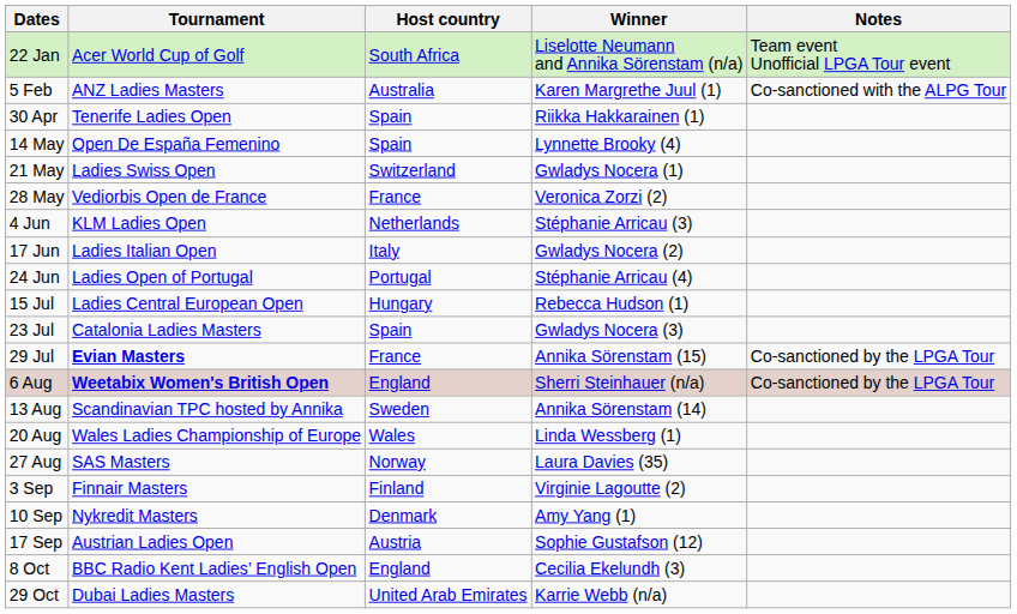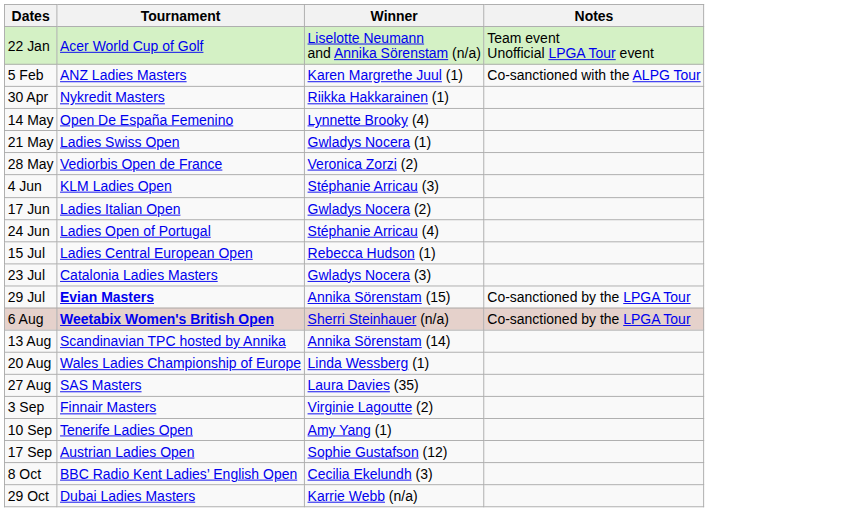 <table class="wikitable" style="font-size:95%">
 <tr>
 <th>Dates</th>
 <th>Tournament</th>
-<th>Host country</th>
 <th>Winner</th>
 <th>Notes</th>
 </tr>
 <tr style="background:#D4F1C5;">
 <td>22 Jan</td>
 <td><a href='#'>Acer World Cup of Golf</a></td>
-<td><a href='#'>South Africa</a></td>
 <td> <a href='#'>Liselotte Neumann</a><br>and <a href='#'>Annika Sörenstam</a> (n/a)</td>
 <td>Team event<br>Unofficial <a href='#'>LPGA Tour</a> event</td>
 </tr>
 <tr>
 <td>5 Feb</td>
 <td><a href='#'>ANZ Ladies Masters</a></td>
-<td><a href='#'>Australia</a></td>
 <td> <a href='#'>Karen Margrethe Juul</a> (1)</td>
 <td>Co-sanctioned with the <a href='#'>ALPG Tour</a></td>
 </tr>
 <tr>
 <td>30 Apr</td>
-<td><a href='#'>Tenerife Ladies Open</a></td>
-<td><a href='#'>Spain</a></td>
+<td><a href='#'>Nykredit Masters</a></td>
 <td> <a href='#'>Riikka Hakkarainen</a> (1)</td>
 <td></td>
 </tr>
 <tr>
 <td>14 May</td>
 <td><a href='#'>Open De España Femenino</a></td>
-<td><a href='#'>Spain</a></td>
 <td> <a href='#'>Lynnette Brooky</a> (4)</td>
 <td></td>
 </tr>
 <tr>
 <td>21 May</td>
 <td><a href='#'>Ladies Swiss Open</a></td>
-<td><a href='#'>Switzerland</a></td>
 <td> <a href='#'>Gwladys Nocera</a> (1)</td>
 <td></td>
 </tr>
 <tr>
 <td>28 May</td>
 <td><a href='#'>Vediorbis Open de France</a></td>
-<td><a href='#'>France</a></td>
 <td> <a href='#'>Veronica Zorzi</a> (2)</td>
 <td></td>
 </tr>
 <tr>
 <td>4 Jun</td>
 <td><a href='#'>KLM Ladies Open</a></td>
-<td><a href='#'>Netherlands</a></td>
 <td> <a href='#'>Stéphanie Arricau</a> (3)</td>
 <td></td>
 </tr>
 <tr>
 <td>17 Jun</td>
 <td><a href='#'>Ladies Italian Open</a></td>
-<td><a href='#'>Italy</a></td>
 <td> <a href='#'>Gwladys Nocera</a> (2)</td>
 <td></td>
 </tr>
 <tr>
 <td>24 Jun</td>
 <td><a href='#'>Ladies Open of Portugal</a></td>
-<td><a href='#'>Portugal</a></td>
 <td> <a href='#'>Stéphanie Arricau</a> (4)</td>
 <td></td>
 </tr>
 <tr>
 <td>15 Jul</td>
 <td><a href='#'>Ladies Central European Open</a></td>
-<td><a href='#'>Hungary</a></td>
 <td> <a href='#'>Rebecca Hudson</a> (1)</td>
 <td></td>
 </tr>
 <tr>
 <td>23 Jul</td>
 <td><a href='#'>Catalonia Ladies Masters</a></td>
-<td><a href='#'>Spain</a></td>
 <td> <a href='#'>Gwladys Nocera</a> (3)</td>
 <td></td>
 </tr>
 <tr>
 <td>29 Jul</td>
 <td><strong><a href='#'>Evian Masters</a></strong></td>
-<td><a href='#'>France</a></td>
 <td> <a href='#'>Annika Sörenstam</a> (15)</td>
 <td>Co-sanctioned by the <a href='#'>LPGA Tour</a></td>
 </tr>
 <tr style="background:#e5d1cb;">
 <td>6 Aug</td>
 <td><strong><a href='#'>Weetabix Women's British Open</a></strong></td>
-<td><a href='#'>England</a></td>
 <td> <a href='#'>Sherri Steinhauer</a> (n/a)</td>
 <td>Co-sanctioned by the <a href='#'>LPGA Tour</a></td>
 </tr>
 <tr>
 <td>13 Aug</td>
 <td><a href='#'>Scandinavian TPC hosted by Annika</a></td>
-<td><a href='#'>Sweden</a></td>
 <td> <a href='#'>Annika Sörenstam</a> (14)</td>
 <td></td>
 </tr>
 <tr>
 <td>20 Aug</td>
 <td><a href='#'>Wales Ladies Championship of Europe</a></td>
-<td><a href='#'>Wales</a></td>
 <td> <a href='#'>Linda Wessberg</a> (1)</td>
 <td></td>
 </tr>
 <tr>
 <td>27 Aug</td>
 <td><a href='#'>SAS Masters</a></td>
-<td><a href='#'>Norway</a></td>
 <td> <a href='#'>Laura Davies</a> (35)</td>
 <td></td>
 </tr>
 <tr>
 <td>3 Sep</td>
 <td><a href='#'>Finnair Masters</a></td>
-<td><a href='#'>Finland</a></td>
 <td> <a href='#'>Virginie Lagoutte</a> (2)</td>
 <td></td>
 </tr>
 <tr>
 <td>10 Sep</td>
-<td><a href='#'>Nykredit Masters</a></td>
-<td><a href='#'>Denmark</a></td>
+<td><a href='#'>Tenerife Ladies Open</a></td>
 <td> <a href='#'>Amy Yang</a> (1)</td>
 <td></td>
 </tr>
 <tr>
 <td>17 Sep</td>
 <td><a href='#'>Austrian Ladies Open</a></td>
-<td><a href='#'>Austria</a></td>
 <td> <a href='#'>Sophie Gustafson</a> (12)</td>
 <td></td>
 </tr>
 <tr>
 <td>8 Oct</td>
 <td><a href='#'>BBC Radio Kent Ladies’ English Open</a></td>
-<td><a href='#'>England</a></td>
 <td> <a href='#'>Cecilia Ekelundh</a> (3)</td>
 <td></td>
 </tr>
 <tr>
 <td>29 Oct</td>
 <td><a href='#'>Dubai Ladies Masters</a></td>
-<td><a href='#'>United Arab Emirates</a></td>
 <td> <a href='#'>Karrie Webb</a> (n/a)</td>
 <td></td>
 </tr>
 </table>
